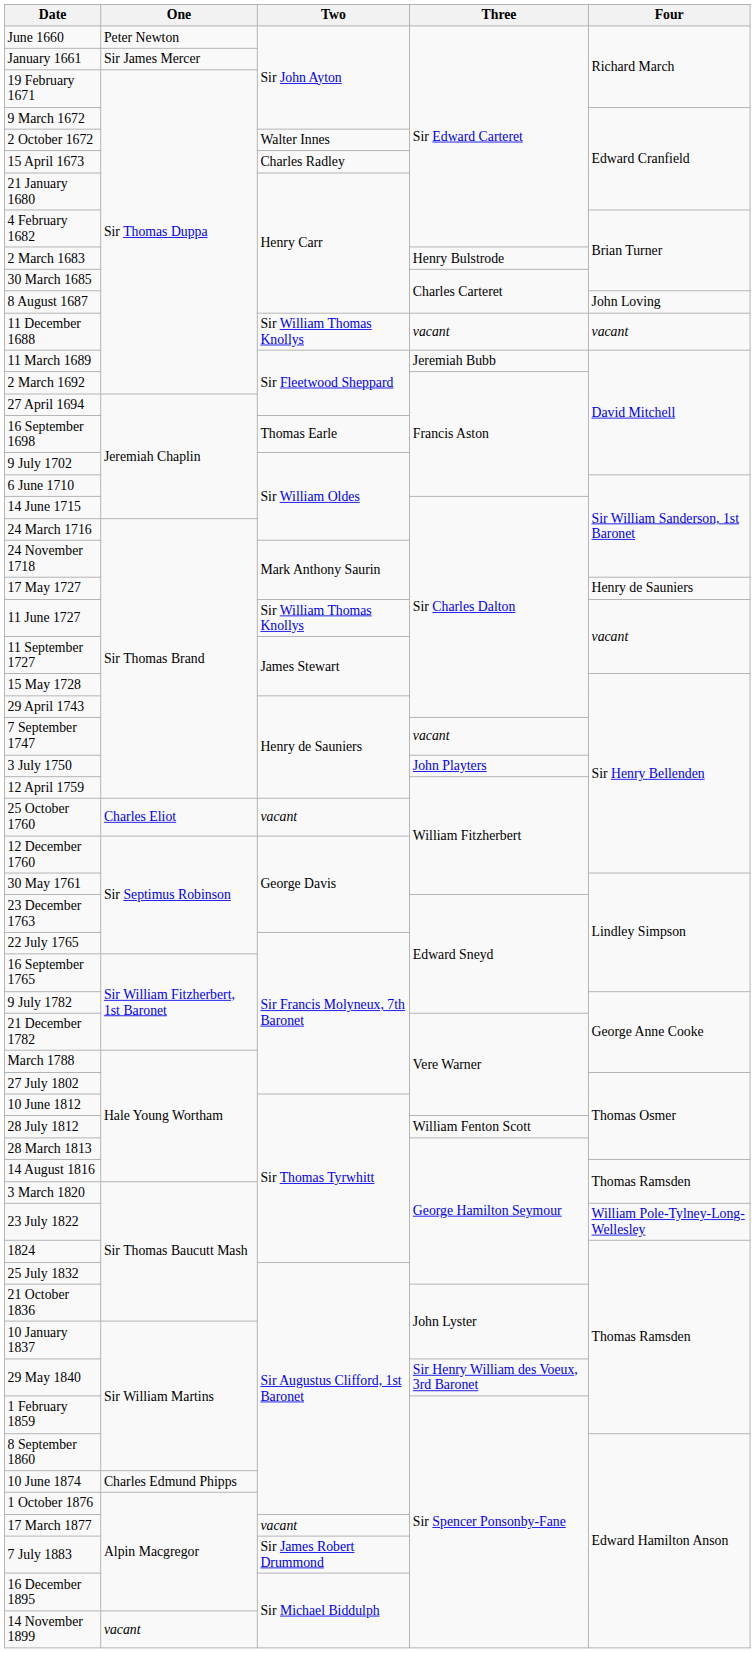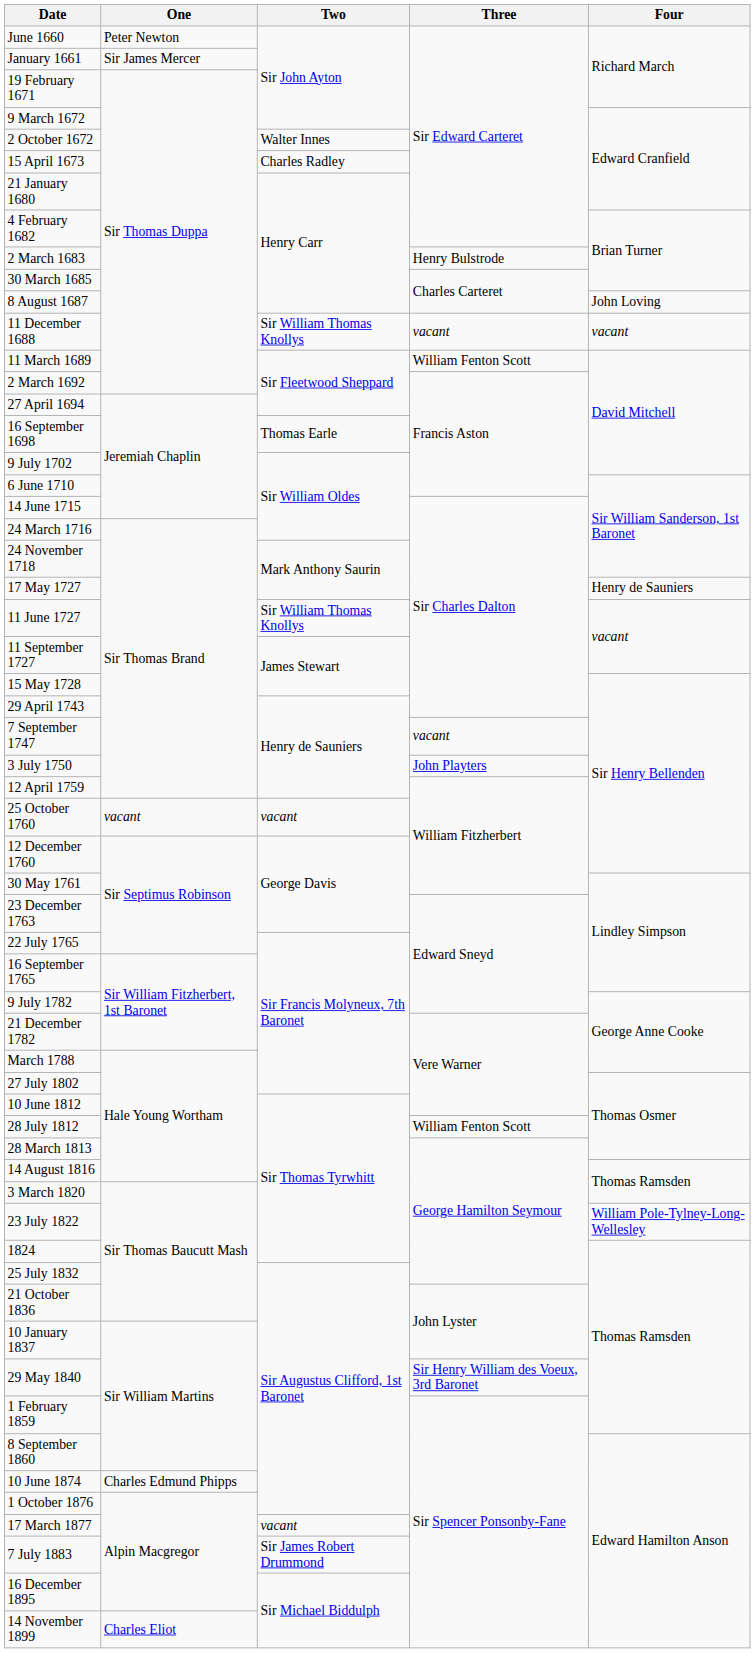 <table class="wikitable">
 <tr>
 <th>Date</th>
 <th>One</th>
 <th>Two</th>
 <th>Three</th>
 <th>Four</th>
 </tr>
 <tr>
 <td>June 1660</td>
 <td>Peter Newton</td>
 <td rowspan=4>Sir <a href='#'>John Ayton</a></td>
 <td rowspan=8>Sir <a href='#'>Edward Carteret</a></td>
 <td rowspan=3>Richard March</td>
 </tr>
 <tr>
 <td>January 1661</td>
 <td>Sir James Mercer</td>
 </tr>
 <tr>
 <td>19 February 1671</td>
 <td rowspan=12>Sir <a href='#'>Thomas Duppa</a></td>
 </tr>
 <tr>
 <td>9 March 1672</td>
 <td rowspan=4>Edward Cranfield</td>
 </tr>
 <tr>
 <td>2 October 1672</td>
 <td>Walter Innes</td>
 </tr>
 <tr>
 <td>15 April 1673</td>
 <td>Charles Radley</td>
 </tr>
 <tr>
 <td>21 January 1680</td>
 <td rowspan=5>Henry Carr</td>
 </tr>
 <tr>
 <td>4 February 1682</td>
 <td rowspan=3>Brian Turner</td>
 </tr>
 <tr>
 <td>2 March 1683</td>
 <td>Henry Bulstrode</td>
 </tr>
 <tr>
 <td>30 March 1685</td>
 <td rowspan=2>Charles Carteret</td>
 </tr>
 <tr>
 <td>8 August 1687</td>
 <td>John Loving</td>
 </tr>
 <tr>
 <td>11 December 1688</td>
 <td>Sir <a href='#'>William Thomas Knollys</a></td>
 <td><em>vacant</em></td>
 <td><em>vacant</em></td>
 </tr>
 <tr>
 <td>11 March 1689</td>
 <td rowspan=3>Sir <a href='#'>Fleetwood Sheppard</a></td>
-<td>Jeremiah Bubb</td>
+<td>William Fenton Scott</td>
 <td rowspan=5><a href='#'>David Mitchell</a></td>
 </tr>
 <tr>
 <td>2 March 1692</td>
 <td rowspan=5>Francis Aston</td>
 </tr>
 <tr>
 <td>27 April 1694</td>
 <td rowspan=5>Jeremiah Chaplin</td>
 </tr>
 <tr>
 <td>16 September 1698</td>
 <td>Thomas Earle</td>
 </tr>
 <tr>
 <td>9 July 1702</td>
 <td rowspan=4>Sir <a href='#'>William Oldes</a></td>
 </tr>
 <tr>
 <td>6 June 1710</td>
 <td rowspan=4><a href='#'>Sir William Sanderson, 1st Baronet</a></td>
 </tr>
 <tr>
 <td>14 June 1715</td>
 <td rowspan=8>Sir <a href='#'>Charles Dalton</a></td>
 </tr>
 <tr>
 <td>24 March 1716</td>
 <td rowspan=10>Sir Thomas Brand</td>
 </tr>
 <tr>
 <td>24 November 1718</td>
 <td rowspan=2>Mark Anthony Saurin</td>
 </tr>
 <tr>
 <td>17 May 1727</td>
 <td>Henry de Sauniers</td>
 </tr>
 <tr>
 <td>11 June 1727</td>
 <td>Sir <a href='#'>William Thomas Knollys</a></td>
 <td rowspan=2><em>vacant</em></td>
 </tr>
 <tr>
 <td>11 September 1727</td>
 <td rowspan=2>James Stewart</td>
 </tr>
 <tr>
 <td>15 May 1728</td>
 <td rowspan=7>Sir <a href='#'>Henry Bellenden</a></td>
 </tr>
 <tr>
 <td>29 April 1743</td>
 <td rowspan=4>Henry de Sauniers</td>
 </tr>
 <tr>
 <td>7 September 1747</td>
 <td><em>vacant</em></td>
 </tr>
 <tr>
 <td>3 July 1750</td>
 <td><a href='#'>John Playters</a></td>
 </tr>
 <tr>
 <td>12 April 1759</td>
 <td rowspan=4>William Fitzherbert</td>
 </tr>
 <tr>
 <td>25 October 1760</td>
-<td><a href='#'>Charles Eliot</a></td>
+<td><em>vacant</em></td>
 <td><em>vacant</em></td>
 </tr>
 <tr>
 <td>12 December 1760</td>
 <td rowspan=4>Sir <a href='#'>Septimus Robinson</a></td>
 <td rowspan=3>George Davis</td>
 </tr>
 <tr>
 <td>30 May 1761</td>
 <td rowspan=4>Lindley Simpson</td>
 </tr>
 <tr>
 <td>23 December 1763</td>
 <td rowspan=4>Edward Sneyd</td>
 </tr>
 <tr>
 <td>22 July 1765</td>
 <td rowspan=6><a href='#'>Sir Francis Molyneux, 7th Baronet</a></td>
 </tr>
 <tr>
 <td>16 September 1765</td>
 <td rowspan=3><a href='#'>Sir William Fitzherbert, 1st Baronet</a></td>
 </tr>
 <tr>
 <td>9 July 1782</td>
 <td rowspan=3>George Anne Cooke</td>
 </tr>
 <tr>
 <td>21 December 1782</td>
 <td rowspan=4>Vere Warner</td>
 </tr>
 <tr>
 <td>March 1788</td>
 <td rowspan=6>Hale Young Wortham</td>
 </tr>
 <tr>
 <td>27 July 1802</td>
 <td rowspan=4>Thomas Osmer</td>
 </tr>
 <tr>
 <td>10 June 1812</td>
 <td rowspan=7>Sir <a href='#'>Thomas Tyrwhitt</a></td>
 </tr>
 <tr>
 <td>28 July 1812</td>
 <td>William Fenton Scott</td>
 </tr>
 <tr>
 <td>28 March 1813</td>
 <td rowspan=6><a href='#'>George Hamilton Seymour</a></td>
 </tr>
 <tr>
 <td>14 August 1816</td>
 <td rowspan=2>Thomas Ramsden</td>
 </tr>
 <tr>
 <td>3 March 1820</td>
 <td rowspan=5>Sir Thomas Baucutt Mash</td>
 </tr>
 <tr>
 <td>23 July 1822</td>
 <td><a href='#'>William Pole-Tylney-Long-Wellesley</a></td>
 </tr>
 <tr>
 <td>1824</td>
 <td rowspan=6>Thomas Ramsden</td>
 </tr>
 <tr>
 <td>25 July 1832</td>
 <td rowspan=8><a href='#'>Sir Augustus Clifford, 1st Baronet</a></td>
 </tr>
 <tr>
 <td>21 October 1836</td>
 <td rowspan=2>John Lyster</td>
 </tr>
 <tr>
 <td>10 January 1837</td>
 <td rowspan=4>Sir William Martins</td>
 </tr>
 <tr>
 <td>29 May 1840</td>
 <td><a href='#'>Sir Henry William des Voeux, 3rd Baronet</a></td>
 </tr>
 <tr>
 <td>1 February 1859</td>
 <td rowspan=8>Sir <a href='#'>Spencer Ponsonby-Fane</a></td>
 </tr>
 <tr>
 <td>8 September 1860</td>
 <td rowspan=7>Edward Hamilton Anson</td>
 </tr>
 <tr>
 <td>10 June 1874</td>
 <td>Charles Edmund Phipps</td>
 </tr>
 <tr>
 <td>1 October 1876</td>
 <td rowspan=4>Alpin Macgregor</td>
 </tr>
 <tr>
 <td>17 March 1877</td>
 <td><em>vacant</em></td>
 </tr>
 <tr>
 <td>7 July 1883</td>
 <td>Sir <a href='#'>James Robert Drummond</a></td>
 </tr>
 <tr>
 <td>16 December 1895</td>
 <td rowspan=2>Sir <a href='#'>Michael Biddulph</a></td>
 </tr>
 <tr>
 <td>14 November 1899</td>
-<td><em>vacant</em></td>
+<td><a href='#'>Charles Eliot</a></td>
 </tr>
 </table>
